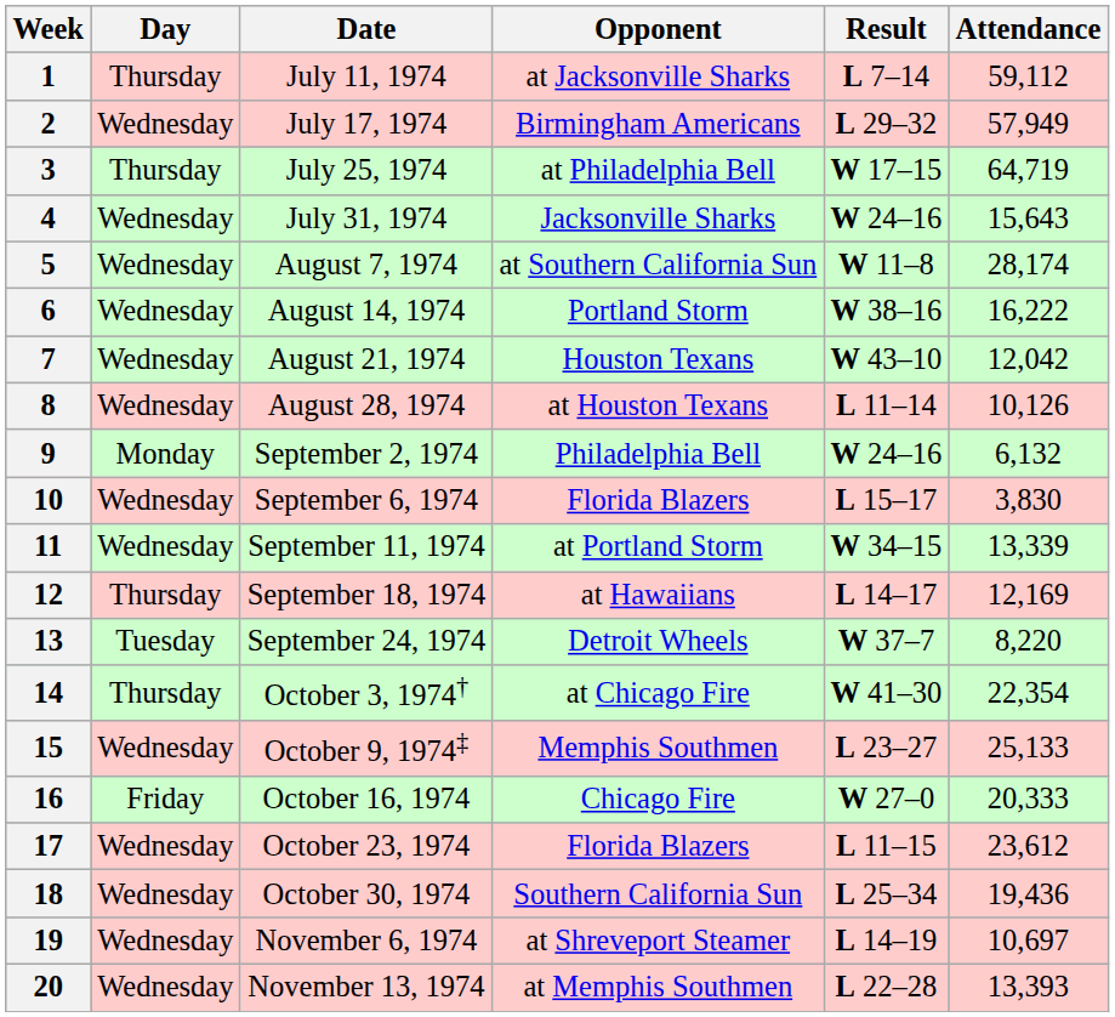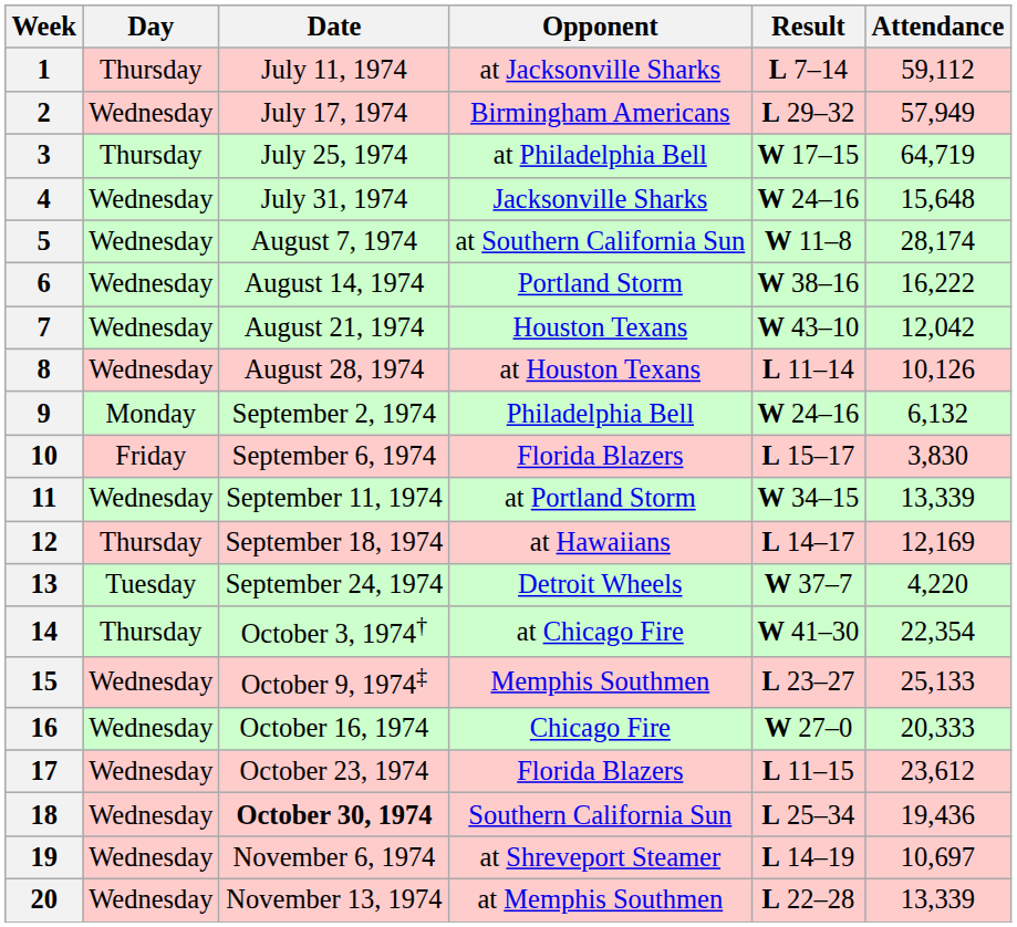 <table class="wikitable">
 <tr>
 <th>Week</th>
 <th>Day</th>
 <th>Date</th>
 <th>Opponent</th>
 <th>Result</th>
 <th>Attendance</th>
 </tr>
 <tr --- align="center" bgcolor="#ffcccc">
 <th>1</th>
 <td>Thursday</td>
 <td>July 11, 1974</td>
 <td>at <a href='#'>Jacksonville Sharks</a></td>
 <td><strong>L</strong>  7–14</td>
 <td>59,112</td>
 </tr>
 <tr --- align="center" bgcolor="#ffcccc">
 <th>2</th>
 <td>Wednesday</td>
 <td>July 17, 1974</td>
 <td><a href='#'>Birmingham Americans</a></td>
 <td><strong>L</strong>  29–32</td>
 <td>57,949</td>
 </tr>
 <tr --- align="center" bgcolor="#ccffcc">
 <th>3</th>
 <td>Thursday</td>
 <td>July 25, 1974</td>
 <td>at <a href='#'>Philadelphia Bell</a></td>
 <td><strong>W</strong>  17–15</td>
 <td>64,719</td>
 </tr>
 <tr --- align="center" bgcolor="#ccffcc">
 <th>4</th>
 <td>Wednesday</td>
 <td>July 31, 1974</td>
 <td><a href='#'>Jacksonville Sharks</a></td>
 <td><strong>W</strong>  24–16</td>
-<td>15,643</td>
+<td>15,648</td>
 </tr>
 <tr --- align="center" bgcolor="#ccffcc">
 <th>5</th>
 <td>Wednesday</td>
 <td>August 7, 1974</td>
 <td>at <a href='#'>Southern California Sun</a></td>
 <td><strong>W</strong>  11–8</td>
 <td>28,174</td>
 </tr>
 <tr --- align="center" bgcolor="#ccffcc">
 <th>6</th>
 <td>Wednesday</td>
 <td>August 14, 1974</td>
 <td><a href='#'>Portland Storm</a></td>
 <td><strong>W</strong>  38–16</td>
 <td>16,222</td>
 </tr>
 <tr --- align="center" bgcolor="#ccffcc">
 <th>7</th>
 <td>Wednesday</td>
 <td>August 21, 1974</td>
 <td><a href='#'>Houston Texans</a></td>
 <td><strong>W</strong>  43–10</td>
 <td>12,042</td>
 </tr>
 <tr --- align="center" bgcolor="#ffcccc">
 <th>8</th>
 <td>Wednesday</td>
 <td>August 28, 1974</td>
 <td>at <a href='#'>Houston Texans</a></td>
 <td><strong>L</strong>  11–14</td>
 <td>10,126</td>
 </tr>
 <tr --- align="center" bgcolor="#ccffcc">
 <th>9</th>
 <td>Monday</td>
 <td>September 2, 1974</td>
 <td><a href='#'>Philadelphia Bell</a></td>
 <td><strong>W</strong>  24–16</td>
 <td>6,132</td>
 </tr>
 <tr --- align="center" bgcolor="#ffcccc">
 <th>10</th>
-<td>Wednesday</td>
+<td>Friday</td>
 <td>September 6, 1974</td>
 <td><a href='#'>Florida Blazers</a></td>
 <td><strong>L</strong>  15–17</td>
 <td>3,830</td>
 </tr>
 <tr --- align="center" bgcolor="#ccffcc">
 <th>11</th>
 <td>Wednesday</td>
 <td>September 11, 1974</td>
 <td>at <a href='#'>Portland Storm</a></td>
 <td><strong>W</strong>  34–15</td>
 <td>13,339</td>
 </tr>
 <tr --- align="center" bgcolor="#ffcccc">
 <th>12</th>
 <td>Thursday</td>
 <td>September 18, 1974</td>
 <td>at <a href='#'>Hawaiians</a></td>
 <td><strong>L</strong>  14–17</td>
 <td>12,169</td>
 </tr>
 <tr --- align="center" bgcolor="#ccffcc">
 <th>13</th>
 <td>Tuesday</td>
 <td>September 24, 1974</td>
 <td><a href='#'>Detroit Wheels</a></td>
 <td><strong>W</strong>  37–7</td>
-<td>8,220</td>
+<td>4,220</td>
 </tr>
 <tr --- align="center" bgcolor="#ccffcc">
 <th>14</th>
 <td>Thursday</td>
 <td>October 3, 1974<sup>†</sup></td>
 <td>at <a href='#'>Chicago Fire</a></td>
 <td><strong>W</strong>  41–30</td>
 <td>22,354</td>
 </tr>
 <tr --- align="center" bgcolor="#ffcccc">
 <th>15</th>
 <td>Wednesday</td>
 <td>October 9, 1974<sup>‡</sup></td>
 <td><a href='#'>Memphis Southmen</a></td>
 <td><strong>L</strong>  23–27</td>
 <td>25,133</td>
 </tr>
 <tr --- align="center" bgcolor="#ccffcc">
 <th>16</th>
-<td>Friday</td>
+<td>Wednesday</td>
 <td>October 16, 1974</td>
 <td><a href='#'>Chicago Fire</a></td>
 <td><strong>W</strong>  27–0</td>
 <td>20,333</td>
 </tr>
 <tr --- align="center" bgcolor="#ffcccc">
 <th>17</th>
 <td>Wednesday</td>
 <td>October 23, 1974</td>
 <td><a href='#'>Florida Blazers</a></td>
 <td><strong>L</strong>  11–15</td>
 <td>23,612</td>
 </tr>
 <tr --- align="center" bgcolor="#ffcccc">
 <th>18</th>
 <td>Wednesday</td>
-<td>October 30, 1974</td>
+<td><strong>October 30, 1974</strong></td>
 <td><a href='#'>Southern California Sun</a></td>
 <td><strong>L</strong>  25–34</td>
 <td>19,436</td>
 </tr>
 <tr --- align="center" bgcolor="#ffcccc">
 <th>19</th>
 <td>Wednesday</td>
 <td>November 6, 1974</td>
 <td>at <a href='#'>Shreveport Steamer</a></td>
 <td><strong>L</strong>  14–19</td>
 <td>10,697</td>
 </tr>
 <tr --- align="center" bgcolor="#ffcccc">
 <th>20</th>
 <td>Wednesday</td>
 <td>November 13, 1974</td>
 <td>at <a href='#'>Memphis Southmen</a></td>
 <td><strong>L</strong>  22–28</td>
-<td>13,393</td>
+<td>13,339</td>
 </tr>
 <tr --->
 </tr>
 </table>
